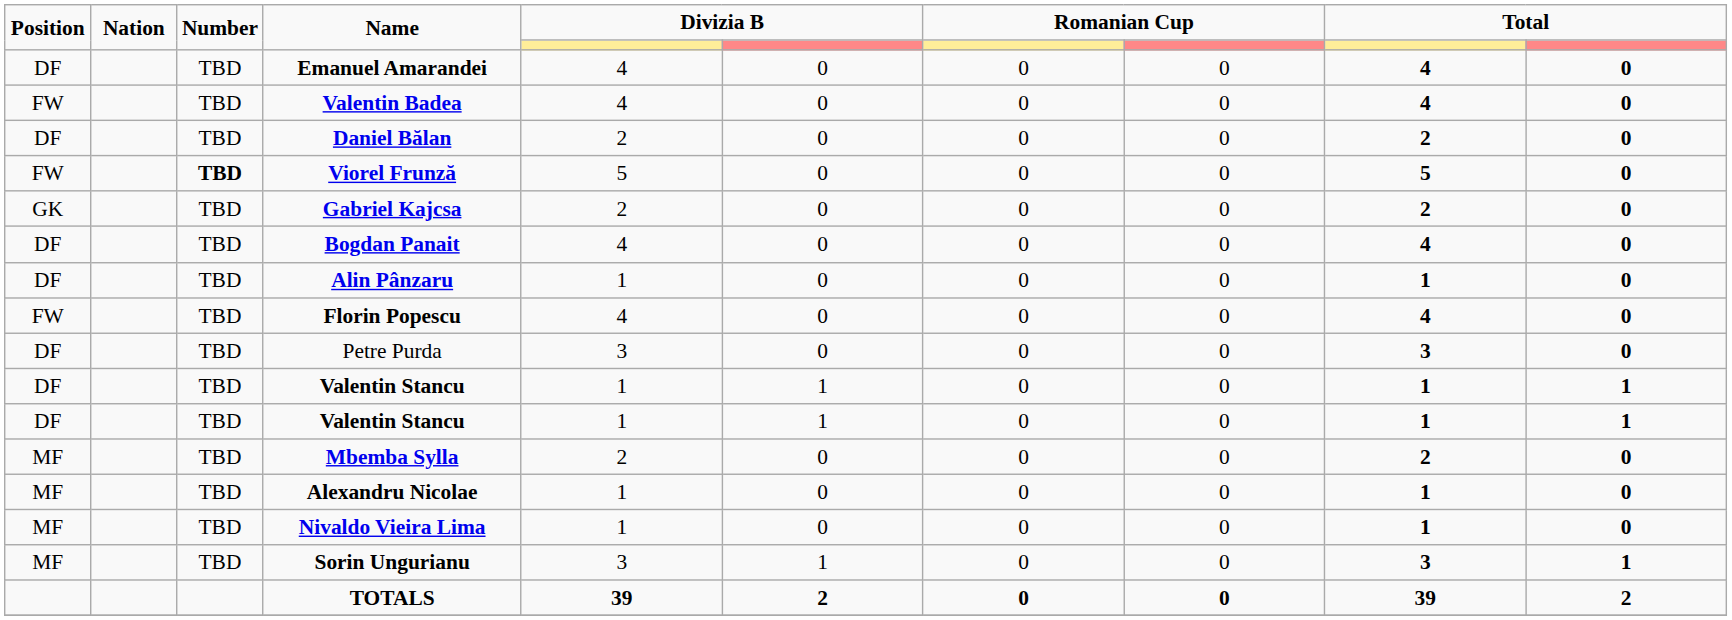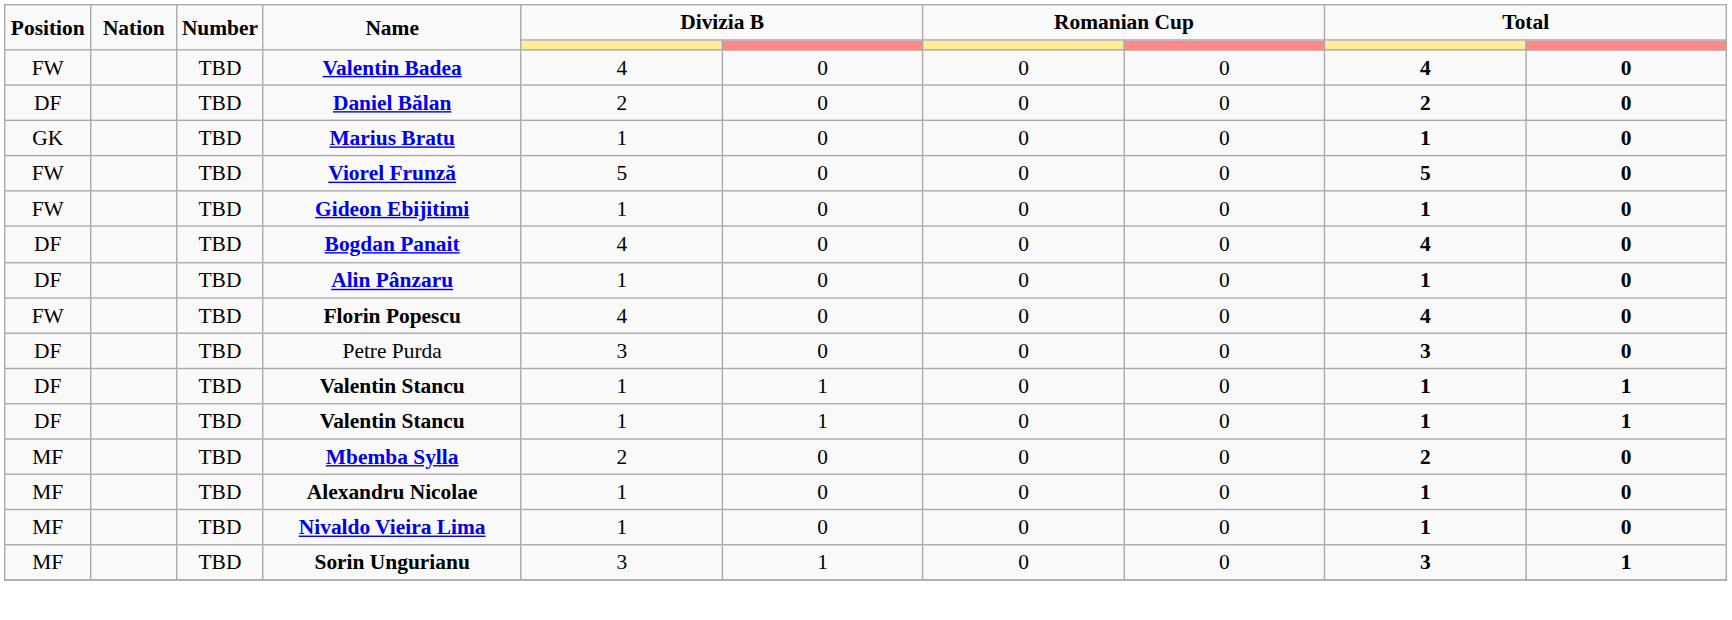 <table class="wikitable" style="font-size: 95%; text-align: center;">
 <tr>
 <td rowspan="2" width="5%" align="center"><strong>Position</strong></td>
 <td rowspan="2" width="5%" align="center"><strong>Nation</strong></td>
 <td rowspan="2" width="5%" align="center"><strong>Number</strong></td>
 <td rowspan="2" width="15%" align="center"><strong>Name</strong></td>
 <td colspan="2" align="center"><strong>Divizia B</strong></td>
 <td colspan="2" align="center"><strong>Romanian Cup</strong></td>
 <td colspan="2" align="center"><strong>Total</strong></td>
 </tr>
 <tr>
 <th width=60 style="background: #FFEE99"></th>
 <th width=60 style="background: #FF8888"></th>
 <th width=60 style="background: #FFEE99"></th>
 <th width=60 style="background: #FF8888"></th>
 <th width=60 style="background: #FFEE99"></th>
 <th width=60 style="background: #FF8888"></th>
-</tr>
-<tr>
-<td>DF</td>
-<td></td>
-<td>TBD</td>
-<td><strong>Emanuel Amarandei</strong></td>
-<td>4</td>
-<td>0</td>
-<td>0</td>
-<td>0</td>
-<td><strong>4</strong></td>
-<td><strong>0</strong></td>
 </tr>
 <tr>
 <td>FW</td>
 <td></td>
 <td>TBD</td>
 <td><strong><a href='#'>Valentin Badea</a></strong></td>
 <td>4</td>
 <td>0</td>
 <td>0</td>
 <td>0</td>
 <td><strong>4</strong></td>
 <td><strong>0</strong></td>
 </tr>
 <tr>
 <td>DF</td>
 <td></td>
 <td>TBD</td>
 <td><strong><a href='#'>Daniel Bălan</a></strong></td>
 <td>2</td>
 <td>0</td>
 <td>0</td>
 <td>0</td>
 <td><strong>2</strong></td>
 <td><strong>0</strong></td>
 </tr>
 <tr>
+<td>GK</td>
+<td></td>
+<td>TBD</td>
+<td><strong><a href='#'>Marius Bratu</a></strong></td>
+<td>1</td>
+<td>0</td>
+<td>0</td>
+<td>0</td>
+<td><strong>1</strong></td>
+<td><strong>0</strong></td>
+</tr>
+<tr>
 <td>FW</td>
 <td></td>
-<td><strong>TBD</strong></td>
+<td>TBD</td>
 <td><strong><a href='#'>Viorel Frunză</a></strong></td>
 <td>5</td>
 <td>0</td>
 <td>0</td>
 <td>0</td>
 <td><strong>5</strong></td>
 <td><strong>0</strong></td>
 </tr>
 <tr>
-<td>GK</td>
+<td>FW</td>
 <td></td>
 <td>TBD</td>
-<td><strong><a href='#'>Gabriel Kajcsa</a></strong></td>
-<td>2</td>
+<td><strong><a href='#'>Gideon Ebijitimi</a></strong></td>
+<td>1</td>
 <td>0</td>
 <td>0</td>
 <td>0</td>
-<td><strong>2</strong></td>
+<td><strong>1</strong></td>
 <td><strong>0</strong></td>
 </tr>
 <tr>
 <td>DF</td>
 <td></td>
 <td>TBD</td>
 <td><strong><a href='#'>Bogdan Panait</a></strong></td>
 <td>4</td>
 <td>0</td>
 <td>0</td>
 <td>0</td>
 <td><strong>4</strong></td>
 <td><strong>0</strong></td>
 </tr>
 <tr>
 <td>DF</td>
 <td></td>
 <td>TBD</td>
 <td><strong><a href='#'>Alin Pânzaru</a></strong></td>
 <td>1</td>
 <td>0</td>
 <td>0</td>
 <td>0</td>
 <td><strong>1</strong></td>
 <td><strong>0</strong></td>
 </tr>
 <tr>
 <td>FW</td>
 <td></td>
 <td>TBD</td>
 <td><strong>Florin Popescu</strong></td>
 <td>4</td>
 <td>0</td>
 <td>0</td>
 <td>0</td>
 <td><strong>4</strong></td>
 <td><strong>0</strong></td>
 </tr>
 <tr>
 <td>DF</td>
 <td></td>
 <td>TBD</td>
 <td>Petre Purda</td>
 <td>3</td>
 <td>0</td>
 <td>0</td>
 <td>0</td>
 <td><strong>3</strong></td>
 <td><strong>0</strong></td>
 </tr>
 <tr>
 <td>DF</td>
 <td></td>
 <td>TBD</td>
 <td><strong>Valentin Stancu</strong></td>
 <td>1</td>
 <td>1</td>
 <td>0</td>
 <td>0</td>
 <td><strong>1</strong></td>
 <td><strong>1</strong></td>
 </tr>
 <tr>
 <td>DF</td>
 <td></td>
 <td>TBD</td>
 <td><strong>Valentin Stancu</strong></td>
 <td>1</td>
 <td>1</td>
 <td>0</td>
 <td>0</td>
 <td><strong>1</strong></td>
 <td><strong>1</strong></td>
 </tr>
 <tr>
 <td>MF</td>
 <td></td>
 <td>TBD</td>
 <td><strong><a href='#'>Mbemba Sylla</a></strong></td>
 <td>2</td>
 <td>0</td>
 <td>0</td>
 <td>0</td>
 <td><strong>2</strong></td>
 <td><strong>0</strong></td>
 </tr>
 <tr>
 <td>MF</td>
 <td></td>
 <td>TBD</td>
 <td><strong>Alexandru Nicolae</strong></td>
 <td>1</td>
 <td>0</td>
 <td>0</td>
 <td>0</td>
 <td><strong>1</strong></td>
 <td><strong>0</strong></td>
 </tr>
 <tr>
 <td>MF</td>
 <td></td>
 <td>TBD</td>
 <td><strong><a href='#'>Nivaldo Vieira Lima</a></strong></td>
 <td>1</td>
 <td>0</td>
 <td>0</td>
 <td>0</td>
 <td><strong>1</strong></td>
 <td><strong>0</strong></td>
 </tr>
 <tr>
 <td>MF</td>
 <td></td>
 <td>TBD</td>
 <td><strong>Sorin Ungurianu</strong></td>
 <td>3</td>
 <td>1</td>
 <td>0</td>
 <td>0</td>
 <td><strong>3</strong></td>
 <td><strong>1</strong></td>
 </tr>
 <tr>
-<td></td>
-<td></td>
-<td></td>
-<td><strong>TOTALS</strong></td>
-<td><strong>39</strong></td>
-<td><strong>2</strong></td>
-<td><strong>0</strong></td>
-<td><strong>0</strong></td>
-<td><strong>39</strong></td>
-<td><strong>2</strong></td>
-</tr>
-<tr>
 </tr>
 </table>
